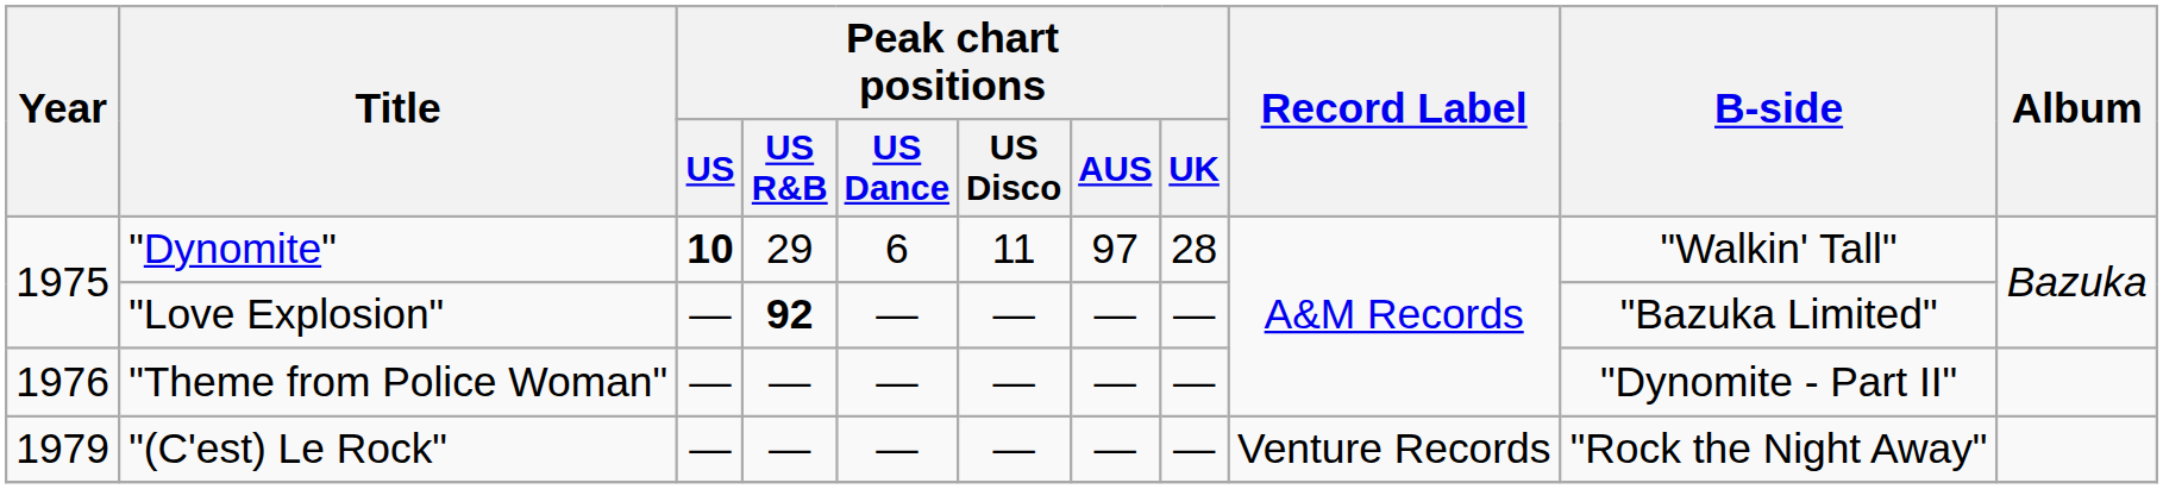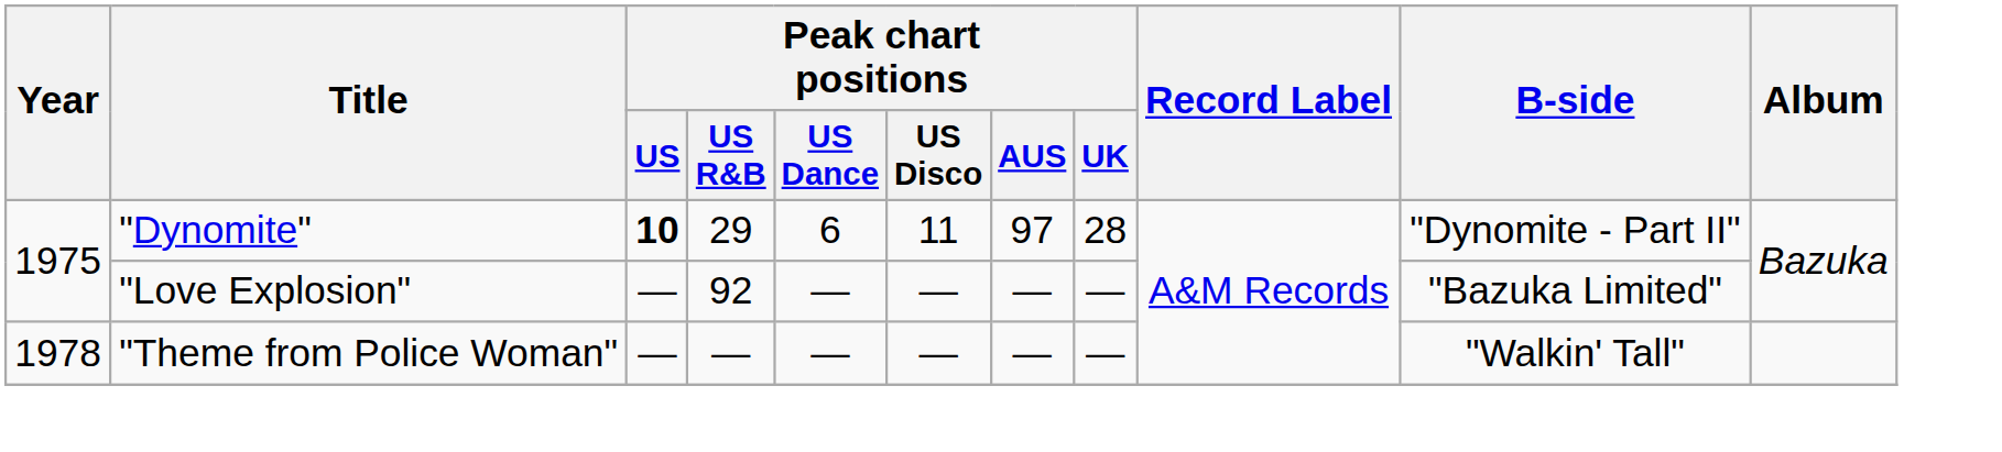 <table class="wikitable" style=text-align:center;>
 <tr>
 <th rowspan="2">Year</th>
 <th rowspan="2">Title</th>
 <th colspan="6">Peak chart<br>positions</th>
 <th rowspan="2"><a href='#'>Record Label</a></th>
 <th rowspan="2"><a href='#'>B-side</a></th>
 <th rowspan="2">Album</th>
 </tr>
 <tr style="font-size:smaller;">
 <th align=centre><a href='#'>US</a></th>
 <th align=centre><a href='#'>US<br>R&B</a></th>
 <th align=centre><a href='#'>US<br>Dance</a></th>
 <th align=centre>US<br>Disco</th>
 <th align=centre><a href='#'>AUS</a></th>
 <th align=centre><a href='#'>UK</a></th>
 </tr>
 <tr>
 <td rowspan="2">1975</td>
 <td align=left>"<a href='#'>Dynomite</a>"</td>
 <td><strong>10</strong></td>
 <td>29</td>
 <td>6</td>
 <td>11</td>
 <td>97</td>
 <td>28</td>
 <td rowspan="3"><a href='#'>A&M Records</a></td>
-<td>"Walkin' Tall"</td>
+<td>"Dynomite - Part II"</td>
 <td rowspan="2"><em>Bazuka</em></td>
 </tr>
 <tr>
 <td align=left>"Love Explosion"</td>
 <td>—</td>
-<td><strong>92</strong></td>
+<td>92</td>
 <td>—</td>
 <td>—</td>
 <td>—</td>
 <td>—</td>
 <td>"Bazuka Limited"</td>
 </tr>
 <tr>
-<td rowspan="1">1976</td>
+<td rowspan="1">1978</td>
 <td align=left>"Theme from Police Woman"</td>
 <td>—</td>
 <td>—</td>
 <td>—</td>
 <td>—</td>
 <td>—</td>
 <td>—</td>
-<td>"Dynomite - Part II"</td>
-<td rowspan="1"></td>
-</tr>
-<tr>
-<td rowspan="1">1979</td>
-<td align=left>"(C'est) Le Rock"</td>
-<td>—</td>
-<td>—</td>
-<td>—</td>
-<td>—</td>
-<td>—</td>
-<td>—</td>
-<td rowspan="1">Venture Records</td>
-<td>"Rock the Night Away"</td>
+<td>"Walkin' Tall"</td>
 <td rowspan="1"></td>
 </tr>
 <tr>
 </tr>
 </table>
